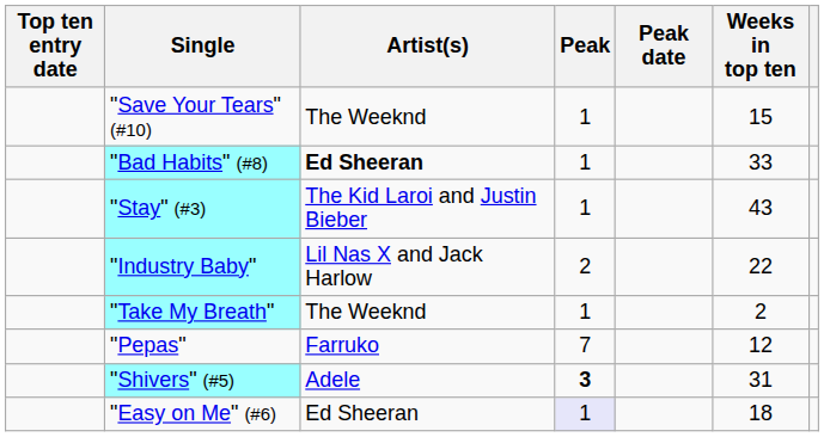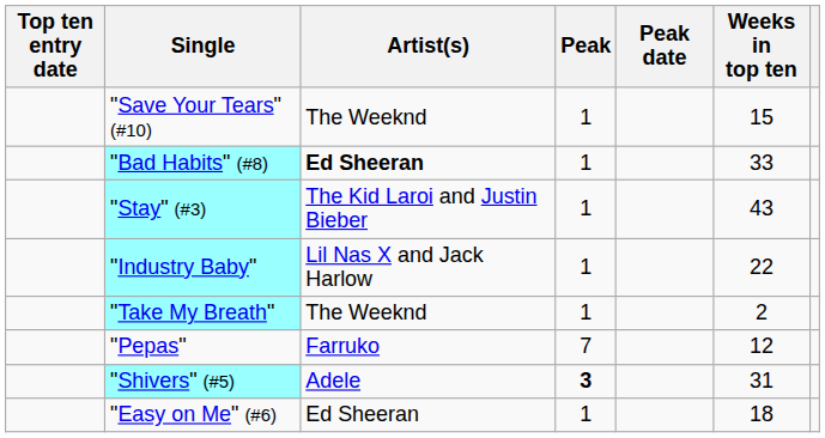 <table class="wikitable sortable">
 <tr>
 <th>Top ten<br>entry date</th>
 <th>Single</th>
 <th>Artist(s)</th>
 <th data-sort-type="number">Peak</th>
 <th>Peak date</th>
 <th data-sort-type="number">Weeks in<br>top ten</th>
 <th></th>
 </tr>
 <tr>
 <td></td>
 <td>"<a href='#'>Save Your Tears</a>" <small>(#10)</small></td>
 <td>The Weeknd</td>
 <td style="text-align:center;">1</td>
 <td></td>
 <td style="text-align:center;">15</td>
 <td style="text-align:center;"> </td>
 </tr>
 <tr>
 <td></td>
 <td style= "background:#9ff;">"<a href='#'>Bad Habits</a>"  <small>(#8)</small></td>
 <td><strong>Ed Sheeran</strong></td>
 <td style="text-align:center;">1</td>
 <td></td>
 <td style="text-align:center;">33</td>
 <td style="text-align:center;"> </td>
 </tr>
 <tr>
 <td></td>
 <td style= "background:#9ff;">"<a href='#'>Stay</a>"  <small>(#3)</small></td>
 <td><a href='#'>The Kid Laroi</a> and <a href='#'>Justin Bieber</a></td>
 <td style="text-align:center;">1</td>
 <td></td>
 <td style="text-align:center;">43</td>
 <td style="text-align:center;"> </td>
 </tr>
 <tr>
 <td></td>
 <td style= "background:#9ff;">"<a href='#'>Industry Baby</a>" </td>
 <td><a href='#'>Lil Nas X</a> and Jack Harlow</td>
-<td style="text-align:center;">2</td>
+<td style="text-align:center;">1</td>
 <td></td>
 <td style="text-align:center;">22</td>
 <td style="text-align:center;"> </td>
 </tr>
 <tr>
 <td></td>
 <td style= "background:#9ff;">"<a href='#'>Take My Breath</a>" </td>
 <td>The Weeknd</td>
 <td style="text-align:center;">1</td>
 <td></td>
 <td style="text-align:center;">2</td>
 <td style="text-align:center;"></td>
 </tr>
 <tr>
 <td></td>
 <td>"<a href='#'>Pepas</a>"</td>
 <td><a href='#'>Farruko</a></td>
 <td style="text-align:center;">7</td>
 <td></td>
 <td style="text-align:center;">12</td>
 <td style="text-align:center;"> </td>
 </tr>
 <tr>
 <td></td>
 <td style= "background:#9ff;">"<a href='#'>Shivers</a>"  <small>(#5)</small></td>
 <td><a href='#'>Adele</a></td>
 <td style="text-align:center;"><strong>3</strong></td>
 <td></td>
 <td style="text-align:center;">31</td>
 <td style="text-align:center;"> </td>
 </tr>
 <tr>
 <td></td>
 <td>"<a href='#'>Easy on Me</a>" <small>(#6)</small></td>
 <td>Ed Sheeran</td>
-<td style="background: lavender; text-align:center;">1</td>
+<td style="text-align:center;">1</td>
 <td></td>
 <td style="text-align:center;">18</td>
 <td style="text-align:center;"></td>
 </tr>
 </table>
